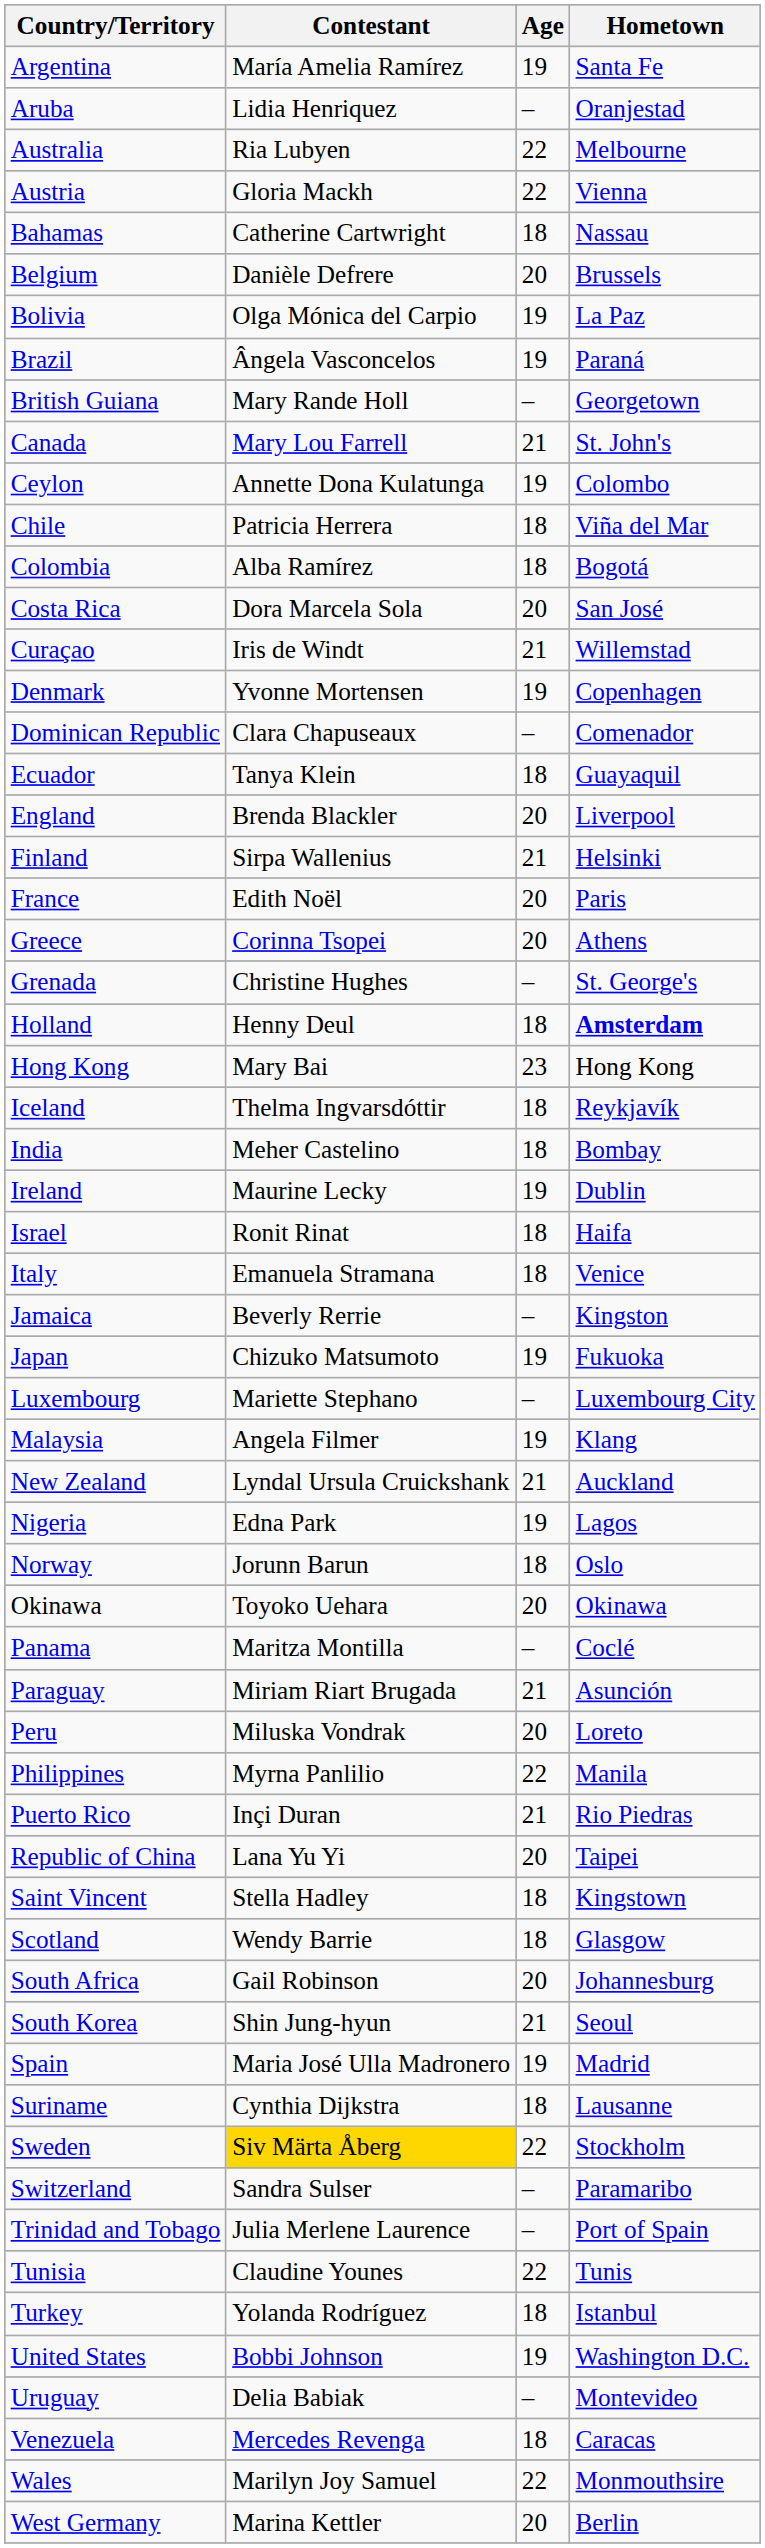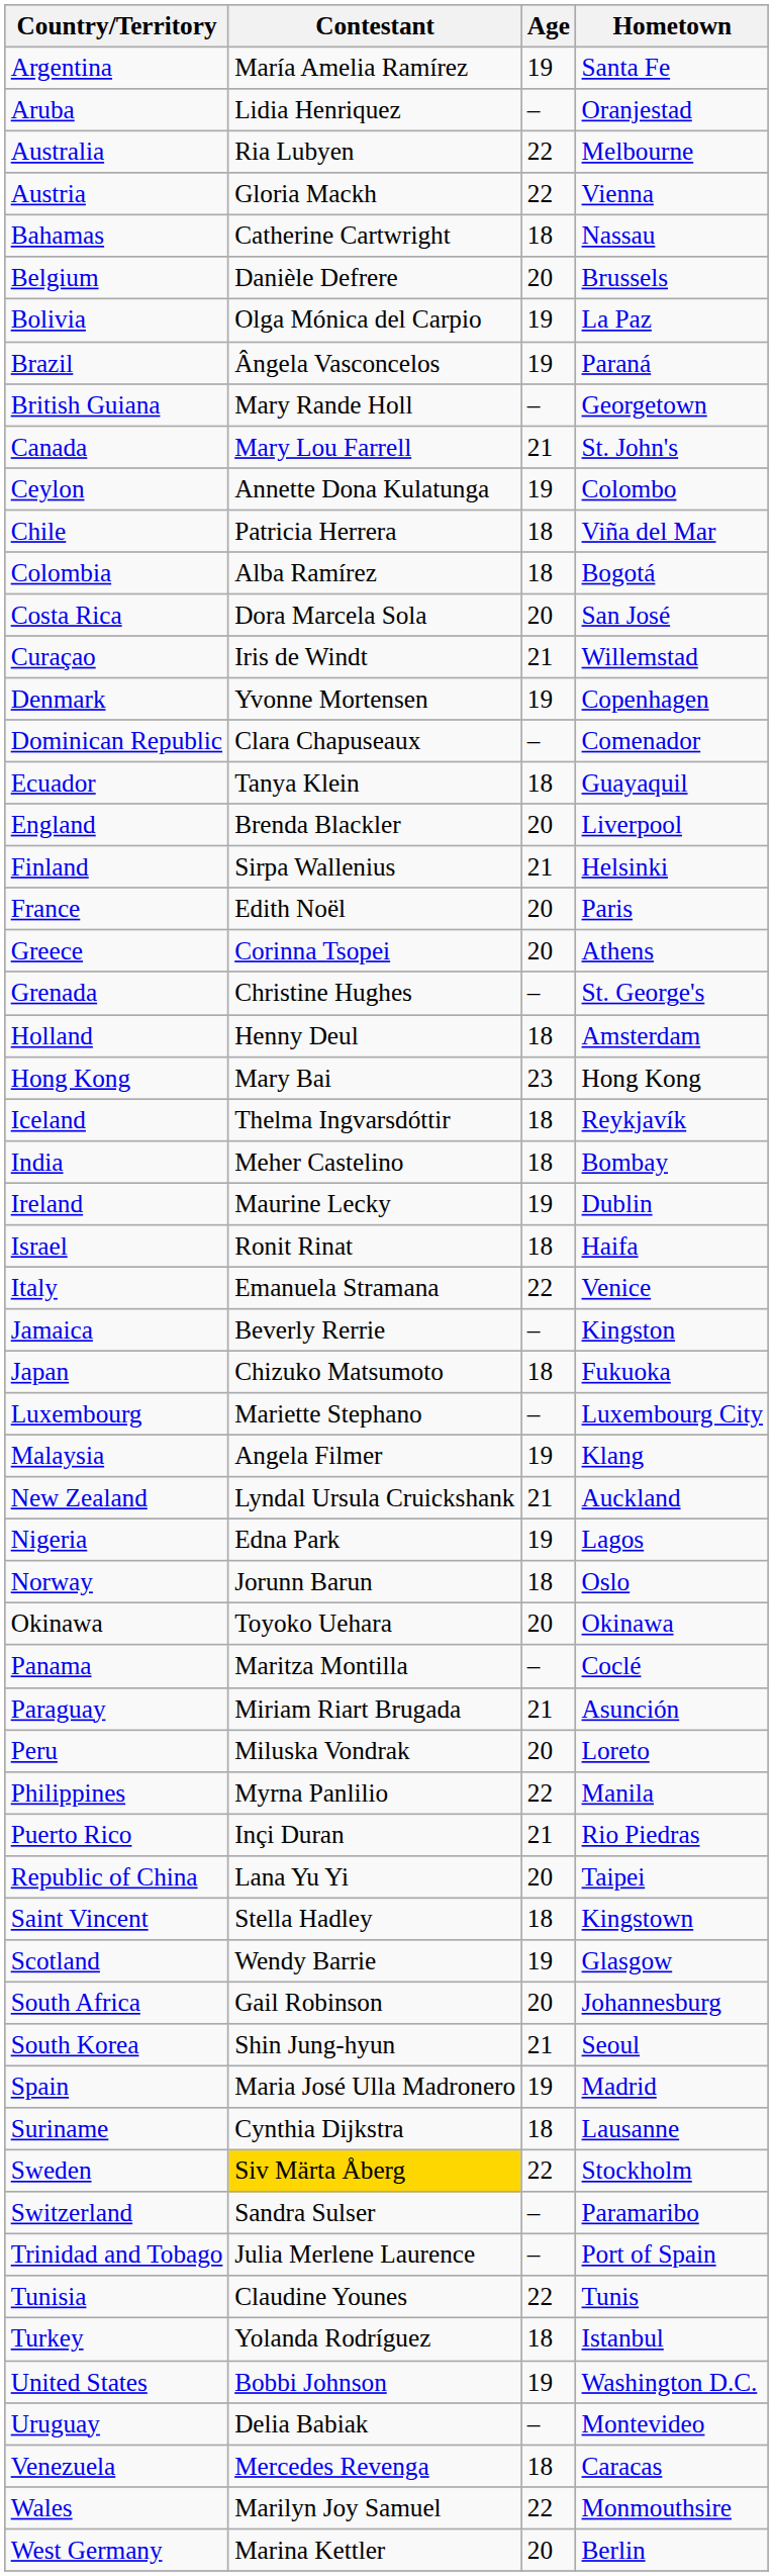 <table class="wikitable sortable" style="font-size: 95%;">
 <tr>
 <th>Country/Territory</th>
 <th>Contestant</th>
 <th>Age</th>
 <th>Hometown</th>
 </tr>
 <tr>
 <td> <a href='#'>Argentina</a></td>
 <td>María Amelia Ramírez</td>
 <td>19</td>
 <td><a href='#'>Santa Fe</a></td>
 </tr>
 <tr>
 <td> <a href='#'>Aruba</a></td>
 <td>Lidia Henriquez</td>
 <td>–</td>
 <td><a href='#'>Oranjestad</a></td>
 </tr>
 <tr>
 <td> <a href='#'>Australia</a></td>
 <td>Ria Lubyen</td>
 <td>22</td>
 <td><a href='#'>Melbourne</a></td>
 </tr>
 <tr>
 <td> <a href='#'>Austria</a></td>
 <td>Gloria Mackh</td>
 <td>22</td>
 <td><a href='#'>Vienna</a></td>
 </tr>
 <tr>
 <td> <a href='#'>Bahamas</a></td>
 <td>Catherine Cartwright</td>
 <td>18</td>
 <td><a href='#'>Nassau</a></td>
 </tr>
 <tr>
 <td> <a href='#'>Belgium</a></td>
 <td>Danièle Defrere</td>
 <td>20</td>
 <td><a href='#'>Brussels</a></td>
 </tr>
 <tr>
 <td> <a href='#'>Bolivia</a></td>
 <td>Olga Mónica del Carpio</td>
 <td>19</td>
 <td><a href='#'>La Paz</a></td>
 </tr>
 <tr>
 <td> <a href='#'>Brazil</a></td>
 <td>Ângela Vasconcelos</td>
 <td>19</td>
 <td><a href='#'>Paraná</a></td>
 </tr>
 <tr>
 <td> <a href='#'>British Guiana</a></td>
 <td>Mary Rande Holl</td>
 <td>–</td>
 <td><a href='#'>Georgetown</a></td>
 </tr>
 <tr>
 <td> <a href='#'>Canada</a></td>
 <td><a href='#'>Mary Lou Farrell</a></td>
 <td>21</td>
 <td><a href='#'>St. John's</a></td>
 </tr>
 <tr>
 <td> <a href='#'>Ceylon</a></td>
 <td>Annette Dona Kulatunga</td>
 <td>19</td>
 <td><a href='#'>Colombo</a></td>
 </tr>
 <tr>
 <td> <a href='#'>Chile</a></td>
 <td>Patricia Herrera</td>
 <td>18</td>
 <td><a href='#'>Viña del Mar</a></td>
 </tr>
 <tr>
 <td> <a href='#'>Colombia</a></td>
 <td>Alba Ramírez</td>
 <td>18</td>
 <td><a href='#'>Bogotá</a></td>
 </tr>
 <tr>
 <td> <a href='#'>Costa Rica</a></td>
 <td>Dora Marcela Sola</td>
 <td>20</td>
 <td><a href='#'>San José</a></td>
 </tr>
 <tr>
 <td> <a href='#'>Curaçao</a></td>
 <td>Iris de Windt</td>
 <td>21</td>
 <td><a href='#'>Willemstad</a></td>
 </tr>
 <tr>
 <td> <a href='#'>Denmark</a></td>
 <td>Yvonne Mortensen</td>
 <td>19</td>
 <td><a href='#'>Copenhagen</a></td>
 </tr>
 <tr>
 <td> <a href='#'>Dominican Republic</a></td>
 <td>Clara Chapuseaux</td>
 <td>–</td>
 <td><a href='#'>Comenador</a></td>
 </tr>
 <tr>
 <td> <a href='#'>Ecuador</a></td>
 <td>Tanya Klein</td>
 <td>18</td>
 <td><a href='#'>Guayaquil</a></td>
 </tr>
 <tr>
 <td> <a href='#'>England</a></td>
 <td>Brenda Blackler</td>
 <td>20</td>
 <td><a href='#'>Liverpool</a></td>
 </tr>
 <tr>
 <td> <a href='#'>Finland</a></td>
 <td>Sirpa Wallenius</td>
 <td>21</td>
 <td><a href='#'>Helsinki</a></td>
 </tr>
 <tr>
 <td> <a href='#'>France</a></td>
 <td>Edith Noël</td>
 <td>20</td>
 <td><a href='#'>Paris</a></td>
 </tr>
 <tr>
 <td> <a href='#'>Greece</a></td>
 <td><a href='#'>Corinna Tsopei</a></td>
 <td>20</td>
 <td><a href='#'>Athens</a></td>
 </tr>
 <tr>
 <td> <a href='#'>Grenada</a></td>
 <td>Christine Hughes</td>
 <td>–</td>
 <td><a href='#'>St. George's</a></td>
 </tr>
 <tr>
 <td> <a href='#'>Holland</a></td>
 <td>Henny Deul</td>
 <td>18</td>
-<td><strong><a href='#'>Amsterdam</a></strong></td>
+<td><a href='#'>Amsterdam</a></td>
 </tr>
 <tr>
 <td> <a href='#'>Hong Kong</a></td>
 <td>Mary Bai</td>
 <td>23</td>
 <td>Hong Kong</td>
 </tr>
 <tr>
 <td> <a href='#'>Iceland</a></td>
 <td>Thelma Ingvarsdóttir</td>
 <td>18</td>
 <td><a href='#'>Reykjavík</a></td>
 </tr>
 <tr>
 <td> <a href='#'>India</a></td>
 <td>Meher Castelino</td>
 <td>18</td>
 <td><a href='#'>Bombay</a></td>
 </tr>
 <tr>
 <td> <a href='#'>Ireland</a></td>
 <td>Maurine Lecky</td>
 <td>19</td>
 <td><a href='#'>Dublin</a></td>
 </tr>
 <tr>
 <td> <a href='#'>Israel</a></td>
 <td>Ronit Rinat</td>
 <td>18</td>
 <td><a href='#'>Haifa</a></td>
 </tr>
 <tr>
 <td> <a href='#'>Italy</a></td>
 <td>Emanuela Stramana</td>
-<td>18</td>
+<td>22</td>
 <td><a href='#'>Venice</a></td>
 </tr>
 <tr>
 <td> <a href='#'>Jamaica</a></td>
 <td>Beverly Rerrie</td>
 <td>–</td>
 <td><a href='#'>Kingston</a></td>
 </tr>
 <tr>
 <td> <a href='#'>Japan</a></td>
 <td>Chizuko Matsumoto</td>
-<td>19</td>
+<td>18</td>
 <td><a href='#'>Fukuoka</a></td>
 </tr>
 <tr>
 <td> <a href='#'>Luxembourg</a></td>
 <td>Mariette Stephano</td>
 <td>–</td>
 <td><a href='#'>Luxembourg City</a></td>
 </tr>
 <tr>
 <td> <a href='#'>Malaysia</a></td>
 <td>Angela Filmer</td>
 <td>19</td>
 <td><a href='#'>Klang</a></td>
 </tr>
 <tr>
 <td> <a href='#'>New Zealand</a></td>
 <td>Lyndal Ursula Cruickshank</td>
 <td>21</td>
 <td><a href='#'>Auckland</a></td>
 </tr>
 <tr>
 <td> <a href='#'>Nigeria</a></td>
 <td>Edna Park</td>
 <td>19</td>
 <td><a href='#'>Lagos</a></td>
 </tr>
 <tr>
 <td> <a href='#'>Norway</a></td>
 <td>Jorunn Barun</td>
 <td>18</td>
 <td><a href='#'>Oslo</a></td>
 </tr>
 <tr>
 <td> Okinawa</td>
 <td>Toyoko Uehara</td>
 <td>20</td>
 <td><a href='#'>Okinawa</a></td>
 </tr>
 <tr>
 <td> <a href='#'>Panama</a></td>
 <td>Maritza Montilla</td>
 <td>–</td>
 <td><a href='#'>Coclé</a></td>
 </tr>
 <tr>
 <td> <a href='#'>Paraguay</a></td>
 <td>Miriam Riart Brugada</td>
 <td>21</td>
 <td><a href='#'>Asunción</a></td>
 </tr>
 <tr>
 <td> <a href='#'>Peru</a></td>
 <td>Miluska Vondrak</td>
 <td>20</td>
 <td><a href='#'>Loreto</a></td>
 </tr>
 <tr>
 <td> <a href='#'>Philippines</a></td>
 <td>Myrna Panlilio</td>
 <td>22</td>
 <td><a href='#'>Manila</a></td>
 </tr>
 <tr>
 <td> <a href='#'>Puerto Rico</a></td>
 <td>Inçi Duran</td>
 <td>21</td>
 <td><a href='#'>Rio Piedras</a></td>
 </tr>
 <tr>
 <td> <a href='#'>Republic of China</a></td>
 <td>Lana Yu Yi</td>
 <td>20</td>
 <td><a href='#'>Taipei</a></td>
 </tr>
 <tr>
 <td> <a href='#'>Saint Vincent</a></td>
 <td>Stella Hadley</td>
 <td>18</td>
 <td><a href='#'>Kingstown</a></td>
 </tr>
 <tr>
 <td> <a href='#'>Scotland</a></td>
 <td>Wendy Barrie</td>
-<td>18</td>
+<td>19</td>
 <td><a href='#'>Glasgow</a></td>
 </tr>
 <tr>
 <td> <a href='#'>South Africa</a></td>
 <td>Gail Robinson</td>
 <td>20</td>
 <td><a href='#'>Johannesburg</a></td>
 </tr>
 <tr>
 <td> <a href='#'>South Korea</a></td>
 <td>Shin Jung-hyun</td>
 <td>21</td>
 <td><a href='#'>Seoul</a></td>
 </tr>
 <tr>
 <td> <a href='#'>Spain</a></td>
 <td>Maria José Ulla Madronero</td>
 <td>19</td>
 <td><a href='#'>Madrid</a></td>
 </tr>
 <tr>
 <td> <a href='#'>Suriname</a></td>
 <td>Cynthia Dijkstra</td>
 <td>18</td>
 <td><a href='#'>Lausanne</a></td>
 </tr>
 <tr>
 <td> <a href='#'>Sweden</a></td>
 <td style="background: gold;">Siv Märta Åberg</td>
 <td>22</td>
 <td><a href='#'>Stockholm</a></td>
 </tr>
 <tr>
 <td> <a href='#'>Switzerland</a></td>
 <td>Sandra Sulser</td>
 <td>–</td>
 <td><a href='#'>Paramaribo</a></td>
 </tr>
 <tr>
 <td> <a href='#'>Trinidad and Tobago</a></td>
 <td>Julia Merlene Laurence</td>
 <td>–</td>
 <td><a href='#'>Port of Spain</a></td>
 </tr>
 <tr>
 <td> <a href='#'>Tunisia</a></td>
 <td>Claudine Younes</td>
 <td>22</td>
 <td><a href='#'>Tunis</a></td>
 </tr>
 <tr>
 <td> <a href='#'>Turkey</a></td>
 <td>Yolanda Rodríguez</td>
 <td>18</td>
 <td><a href='#'>Istanbul</a></td>
 </tr>
 <tr>
 <td> <a href='#'>United States</a></td>
 <td><a href='#'>Bobbi Johnson</a></td>
 <td>19</td>
 <td><a href='#'>Washington D.C.</a></td>
 </tr>
 <tr>
 <td> <a href='#'>Uruguay</a></td>
 <td>Delia Babiak</td>
 <td>–</td>
 <td><a href='#'>Montevideo</a></td>
 </tr>
 <tr>
 <td> <a href='#'>Venezuela</a></td>
 <td><a href='#'>Mercedes Revenga</a></td>
 <td>18</td>
 <td><a href='#'>Caracas</a></td>
 </tr>
 <tr>
 <td> <a href='#'>Wales</a></td>
 <td>Marilyn Joy Samuel</td>
 <td>22</td>
 <td><a href='#'>Monmouthsire</a></td>
 </tr>
 <tr>
 <td> <a href='#'>West Germany</a></td>
 <td>Marina Kettler</td>
 <td>20</td>
 <td><a href='#'>Berlin</a></td>
 </tr>
 </table>
